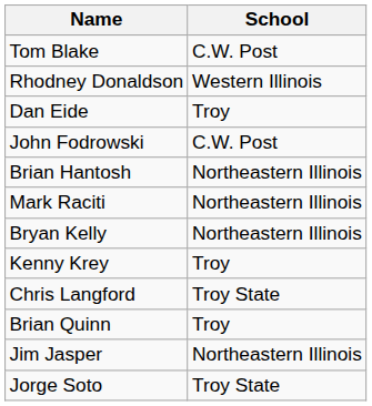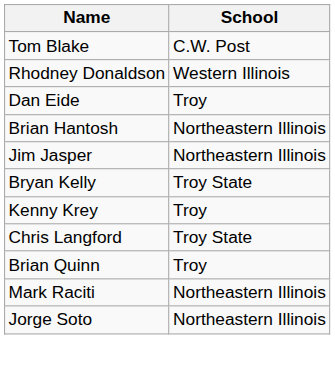 <table class=wikitable>
 <tr>
 <th>Name</th>
 <th>School</th>
 </tr>
 <tr>
 <td>Tom Blake</td>
 <td>C.W. Post</td>
 </tr>
 <tr>
 <td>Rhodney Donaldson</td>
 <td>Western Illinois</td>
 </tr>
 <tr>
 <td>Dan Eide</td>
 <td>Troy</td>
 </tr>
 <tr>
-<td>John Fodrowski</td>
-<td>C.W. Post</td>
-</tr>
-<tr>
 <td>Brian Hantosh</td>
 <td>Northeastern Illinois</td>
 </tr>
 <tr>
-<td>Mark Raciti</td>
+<td>Jim Jasper</td>
 <td>Northeastern Illinois</td>
 </tr>
 <tr>
 <td>Bryan Kelly</td>
-<td>Northeastern Illinois</td>
+<td>Troy State</td>
 </tr>
 <tr>
 <td>Kenny Krey</td>
 <td>Troy</td>
 </tr>
 <tr>
 <td>Chris Langford</td>
 <td>Troy State</td>
 </tr>
 <tr>
 <td>Brian Quinn</td>
 <td>Troy</td>
 </tr>
 <tr>
-<td>Jim Jasper</td>
+<td>Mark Raciti</td>
 <td>Northeastern Illinois</td>
 </tr>
 <tr>
 <td>Jorge Soto</td>
-<td>Troy State</td>
+<td>Northeastern Illinois</td>
 </tr>
 </table>
